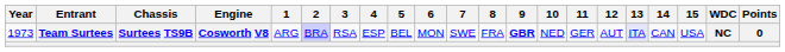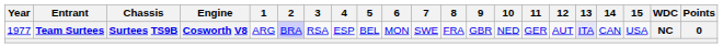 <table class="wikitable" style="text-align:center; font-size:90%">
 <tr>
 <th>Year</th>
 <th>Entrant</th>
 <th>Chassis</th>
 <th>Engine</th>
 <th>1</th>
 <th>2</th>
 <th>3</th>
 <th>4</th>
 <th>5</th>
 <th>6</th>
 <th>7</th>
 <th>8</th>
 <th>9</th>
 <th>10</th>
 <th>11</th>
 <th>12</th>
 <th>13</th>
 <th>14</th>
 <th>15</th>
 <th>WDC</th>
 <th>Points</th>
 </tr>
 <tr>
-<td><a href='#'>1973</a></td>
+<td><a href='#'>1977</a></td>
 <th><a href='#'>Team Surtees</a></th>
 <th><a href='#'>Surtees</a> <a href='#'>TS9B</a></th>
 <th><a href='#'>Cosworth</a> <a href='#'>V8</a></th>
 <td><a href='#'>ARG</a></td>
 <td style="background:#CFCFFF;"><a href='#'>BRA</a><br></td>
 <td><a href='#'>RSA</a></td>
 <td><a href='#'>ESP</a></td>
 <td><a href='#'>BEL</a></td>
 <td><a href='#'>MON</a></td>
 <td><a href='#'>SWE</a></td>
 <td><a href='#'>FRA</a></td>
-<td><strong><a href='#'>GBR</a></strong></td>
+<td><a href='#'>GBR</a></td>
 <td><a href='#'>NED</a></td>
 <td><a href='#'>GER</a></td>
 <td><a href='#'>AUT</a></td>
 <td style="background: lavender;"><a href='#'>ITA</a></td>
 <td><a href='#'>CAN</a></td>
 <td><a href='#'>USA</a></td>
 <th>NC</th>
 <th>0</th>
 </tr>
 <tr>
 <th colspan="21"></th>
 </tr>
 </table>
